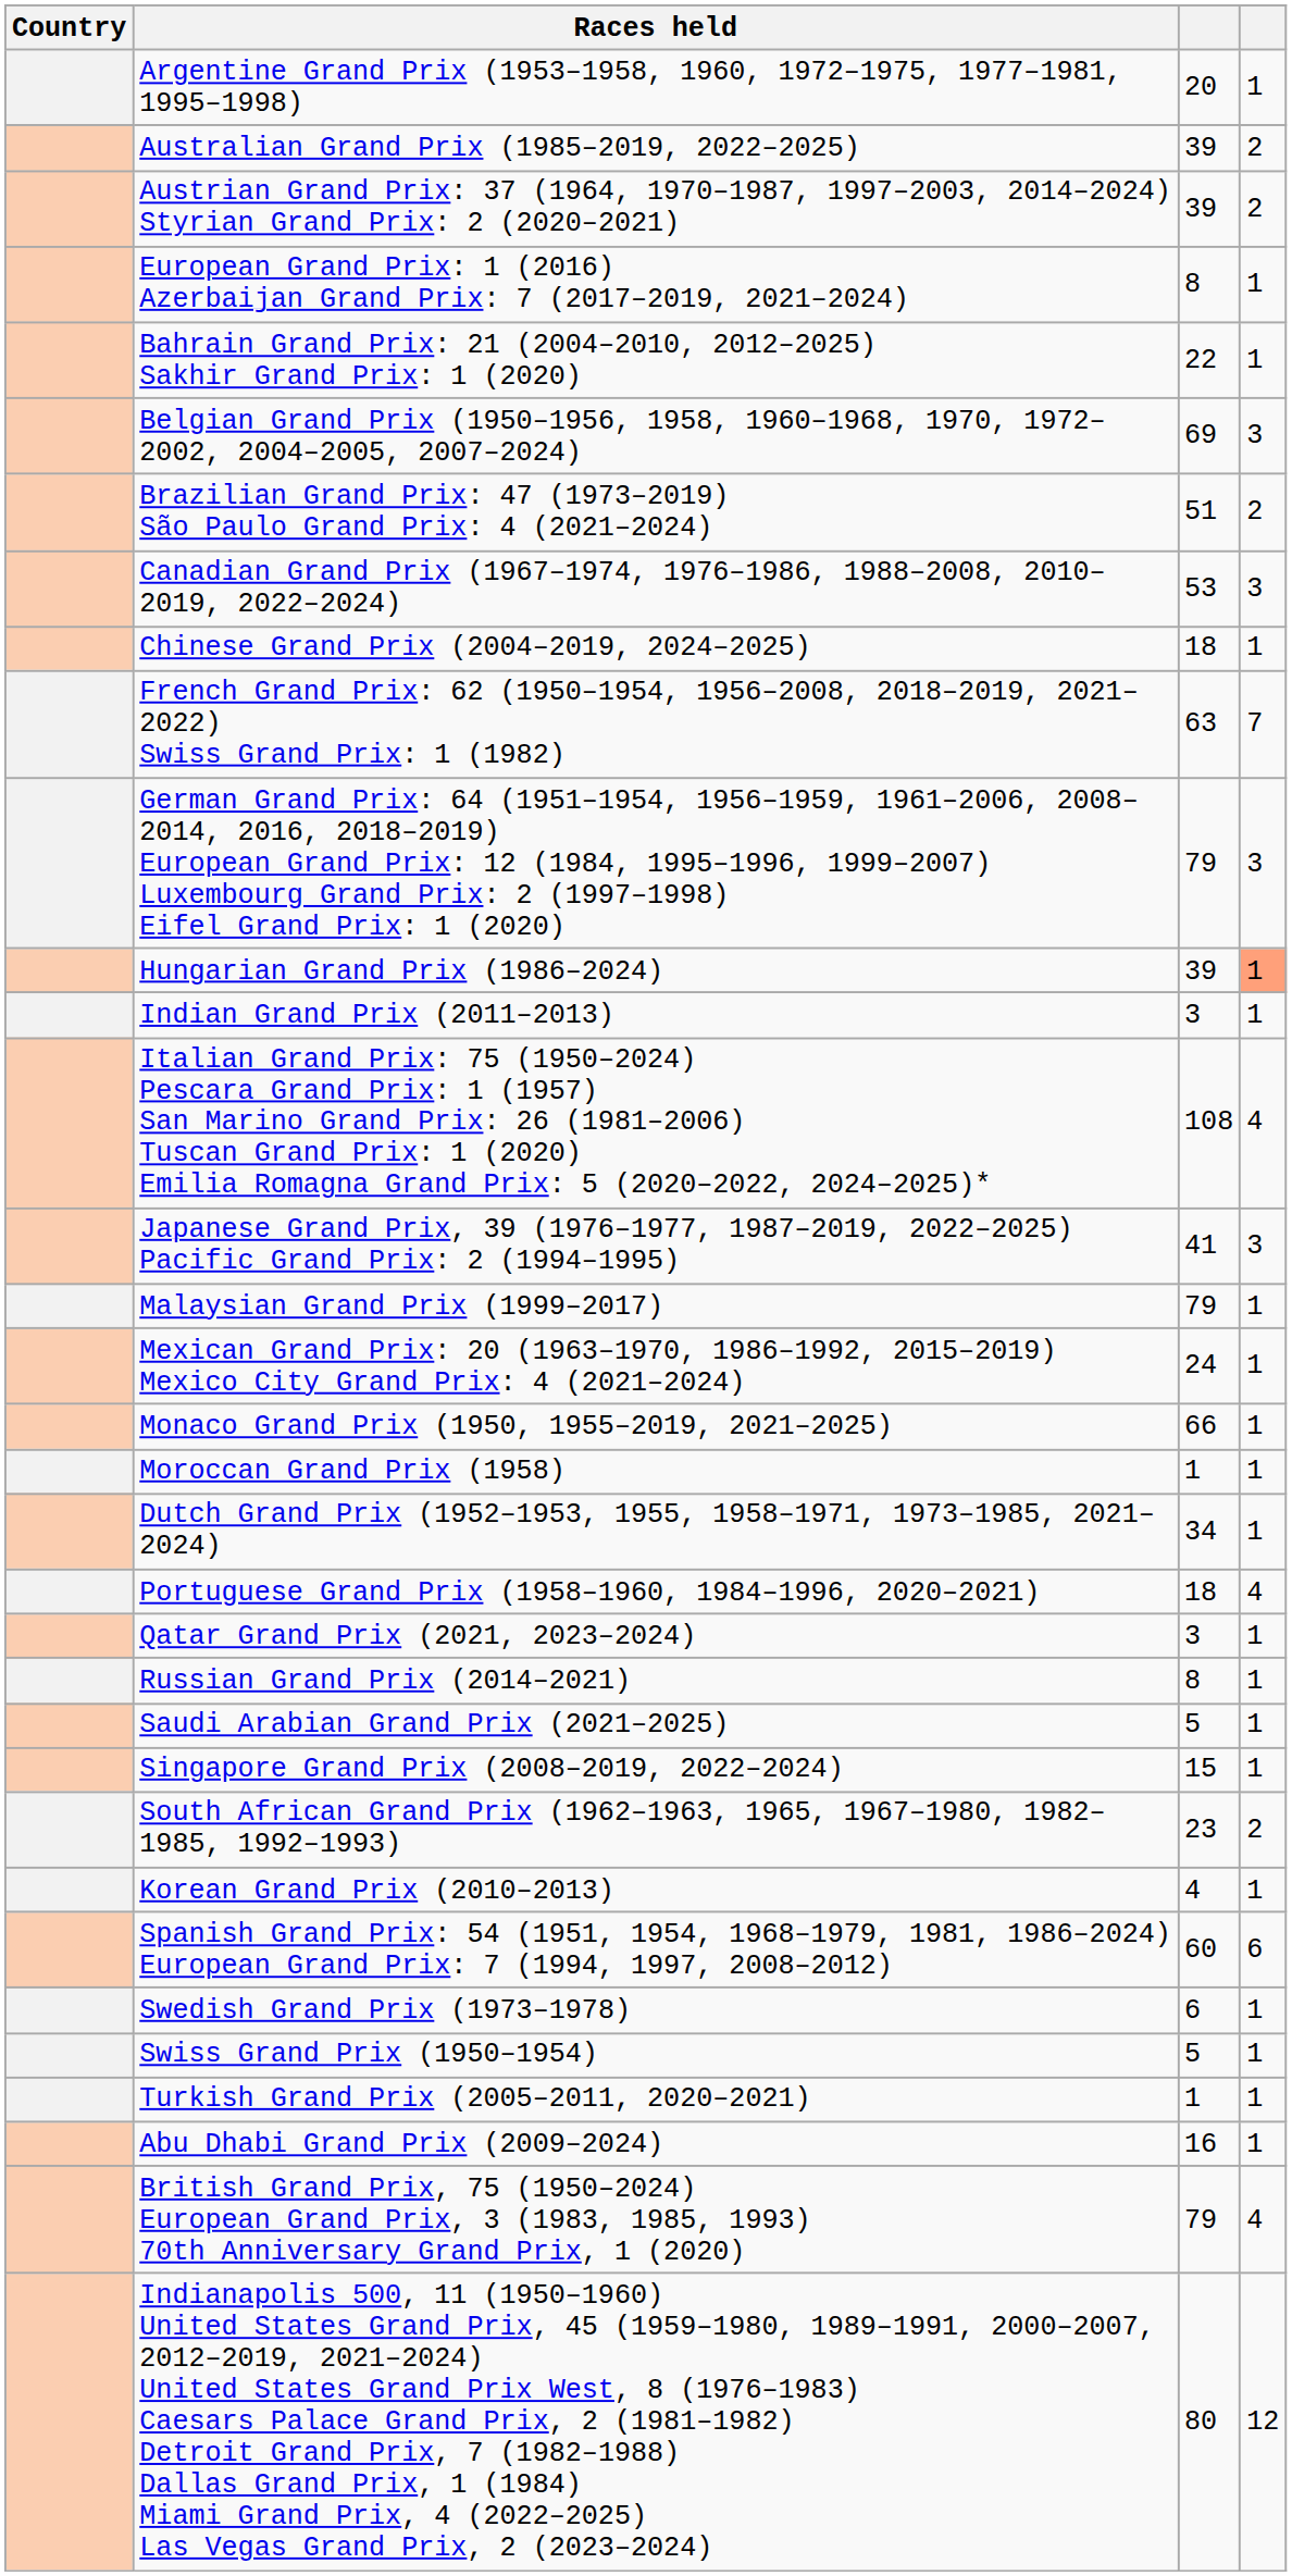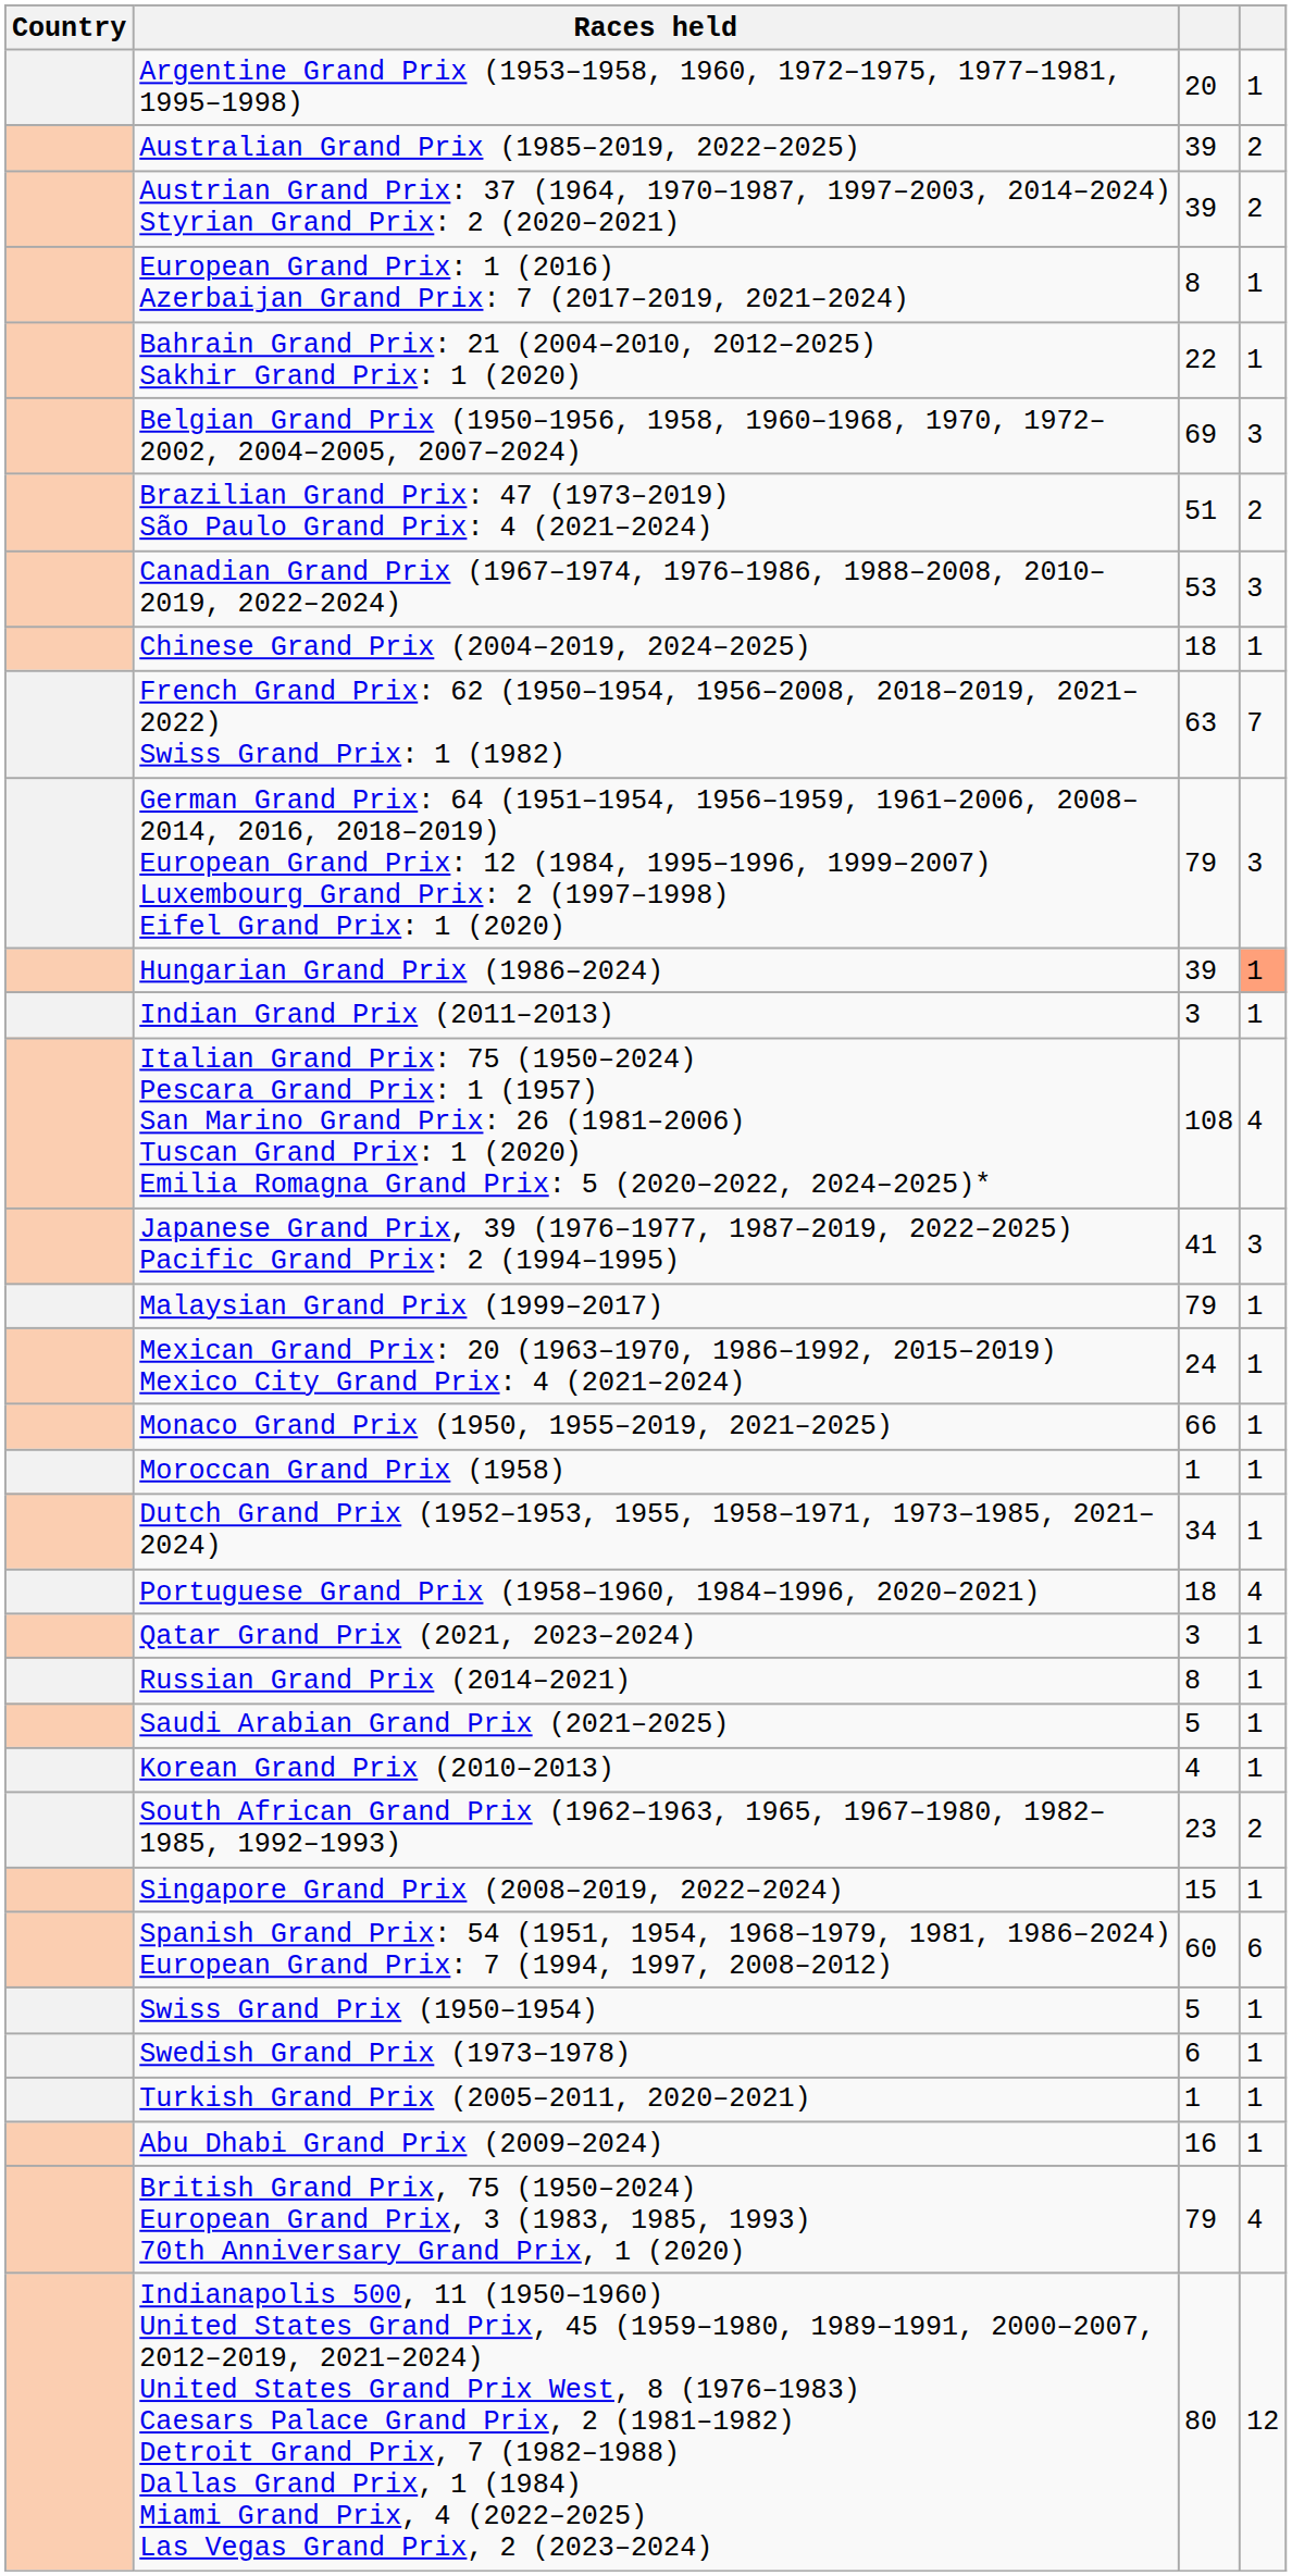 <table class="wikitable plainrowheaders sortable">
 <tr>
 <th scope="col">Country</th>
 <th scope="col" class="unsortable">Races held</th>
 <th scope="col"></th>
 <th scope="col"></th>
 </tr>
 <tr>
 <th scope="row"></th>
 <td><a href='#'>Argentine Grand Prix</a> (1953–1958, 1960, 1972–1975, 1977–1981, 1995–1998)</td>
 <td>20</td>
 <td>1</td>
 </tr>
 <tr>
 <th scope="row" style=background:#FBCEB1></th>
 <td><a href='#'>Australian Grand Prix</a> (1985–2019, 2022–2025)</td>
 <td>39</td>
 <td>2</td>
 </tr>
 <tr>
 <th scope="row" style=background:#FBCEB1></th>
 <td><a href='#'>Austrian Grand Prix</a>: 37 (1964, 1970–1987, 1997–2003, 2014–2024)<br><a href='#'>Styrian Grand Prix</a>: 2 (2020–2021)</td>
 <td>39</td>
 <td>2</td>
 </tr>
 <tr>
 <th scope="row" style=background:#FBCEB1></th>
 <td><a href='#'>European Grand Prix</a>: 1 (2016)<br><a href='#'>Azerbaijan Grand Prix</a>: 7 (2017–2019, 2021–2024)</td>
 <td>8</td>
 <td>1</td>
 </tr>
 <tr>
 <th scope="row" style=background:#FBCEB1></th>
 <td><a href='#'>Bahrain Grand Prix</a>: 21 (2004–2010, 2012–2025)<br><a href='#'>Sakhir Grand Prix</a>: 1 (2020)</td>
 <td>22</td>
 <td>1</td>
 </tr>
 <tr>
 <th scope="row" style=background:#FBCEB1></th>
 <td><a href='#'>Belgian Grand Prix</a> (1950–1956, 1958, 1960–1968, 1970, 1972–2002, 2004–2005, 2007–2024)</td>
 <td>69</td>
 <td>3</td>
 </tr>
 <tr>
 <th scope="row" style=background:#FBCEB1></th>
 <td><a href='#'>Brazilian Grand Prix</a>: 47 (1973–2019)<br><a href='#'>São Paulo Grand Prix</a>: 4 (2021–2024)</td>
 <td>51</td>
 <td>2</td>
 </tr>
 <tr>
 <th scope="row" style=background:#FBCEB1></th>
 <td><a href='#'>Canadian Grand Prix</a> (1967–1974, 1976–1986, 1988–2008, 2010–2019, 2022–2024)</td>
 <td>53</td>
 <td>3</td>
 </tr>
 <tr>
 <th scope="row" style=background:#FBCEB1></th>
 <td><a href='#'>Chinese Grand Prix</a> (2004–2019, 2024–2025)</td>
 <td>18</td>
 <td>1</td>
 </tr>
 <tr>
 <th scope="row"></th>
 <td><a href='#'>French Grand Prix</a>: 62 (1950–1954, 1956–2008, 2018–2019, 2021–2022)<br><a href='#'>Swiss Grand Prix</a>: 1 (1982)</td>
 <td>63</td>
 <td>7</td>
 </tr>
 <tr>
 <th scope="row"></th>
 <td><a href='#'>German Grand Prix</a>: 64 (1951–1954, 1956–1959, 1961–2006, 2008–2014, 2016, 2018–2019)<br><a href='#'>European Grand Prix</a>: 12 (1984, 1995–1996, 1999–2007)<br><a href='#'>Luxembourg Grand Prix</a>: 2 (1997–1998)<br><a href='#'>Eifel Grand Prix</a>: 1 (2020)</td>
 <td>79</td>
 <td>3</td>
 </tr>
 <tr>
 <th scope="row" style=background:#FBCEB1></th>
 <td><a href='#'>Hungarian Grand Prix</a> (1986–2024)</td>
 <td>39</td>
 <td style="background: lightsalmon;">1</td>
 </tr>
 <tr>
 <th scope="row"></th>
 <td><a href='#'>Indian Grand Prix</a> (2011–2013)</td>
 <td>3</td>
 <td>1</td>
 </tr>
 <tr>
 <th scope="row" style=background:#FBCEB1></th>
 <td><a href='#'>Italian Grand Prix</a>: 75 (1950–2024)<br><a href='#'>Pescara Grand Prix</a>: 1 (1957)<br><a href='#'>San Marino Grand Prix</a>: 26 (1981–2006)<br><a href='#'>Tuscan Grand Prix</a>: 1 (2020)<br><a href='#'>Emilia Romagna Grand Prix</a>: 5 (2020–2022, 2024–2025)*</td>
 <td>108</td>
 <td>4</td>
 </tr>
 <tr>
 <th scope="row" style=background:#FBCEB1></th>
 <td><a href='#'>Japanese Grand Prix</a>, 39 (1976–1977, 1987–2019, 2022–2025)<br><a href='#'>Pacific Grand Prix</a>: 2 (1994–1995)</td>
 <td>41</td>
 <td>3</td>
 </tr>
 <tr>
 <th scope="row"></th>
 <td><a href='#'>Malaysian Grand Prix</a> (1999–2017)</td>
 <td>79</td>
 <td>1</td>
 </tr>
 <tr>
 <th scope="row" style=background:#FBCEB1></th>
 <td><a href='#'>Mexican Grand Prix</a>: 20 (1963–1970, 1986–1992, 2015–2019)<br><a href='#'>Mexico City Grand Prix</a>: 4 (2021–2024)</td>
 <td>24</td>
 <td>1</td>
 </tr>
 <tr>
 <th scope="row" style=background:#FBCEB1></th>
 <td><a href='#'>Monaco Grand Prix</a> (1950, 1955–2019, 2021–2025)</td>
 <td>66</td>
 <td>1</td>
 </tr>
 <tr>
 <th scope="row"></th>
 <td><a href='#'>Moroccan Grand Prix</a> (1958)</td>
 <td>1</td>
 <td>1</td>
 </tr>
 <tr>
 <th scope="row" style=background:#FBCEB1></th>
 <td><a href='#'>Dutch Grand Prix</a> (1952–1953, 1955, 1958–1971, 1973–1985, 2021–2024)</td>
 <td>34</td>
 <td>1</td>
 </tr>
 <tr>
 <th scope="row"></th>
 <td><a href='#'>Portuguese Grand Prix</a> (1958–1960, 1984–1996, 2020–2021)</td>
 <td>18</td>
 <td>4</td>
 </tr>
 <tr>
 <th scope="row" style=background:#FBCEB1></th>
 <td><a href='#'>Qatar Grand Prix</a> (2021, 2023–2024)</td>
 <td>3</td>
 <td>1</td>
 </tr>
 <tr>
 <th scope="row"></th>
 <td><a href='#'>Russian Grand Prix</a> (2014–2021)</td>
 <td>8</td>
 <td>1</td>
 </tr>
 <tr>
 <th scope="row" style=background:#FBCEB1></th>
 <td><a href='#'>Saudi Arabian Grand Prix</a> (2021–2025)</td>
 <td>5</td>
 <td>1</td>
 </tr>
 <tr>
-<th scope="row" style=background:#FBCEB1></th>
-<td><a href='#'>Singapore Grand Prix</a> (2008–2019, 2022–2024)</td>
-<td>15</td>
+<th scope="row"></th>
+<td><a href='#'>Korean Grand Prix</a> (2010–2013)</td>
+<td>4</td>
 <td>1</td>
 </tr>
 <tr>
 <th scope="row"></th>
 <td><a href='#'>South African Grand Prix</a> (1962–1963, 1965, 1967–1980, 1982–1985, 1992–1993)</td>
 <td>23</td>
 <td>2</td>
 </tr>
 <tr>
-<th scope="row"></th>
-<td><a href='#'>Korean Grand Prix</a> (2010–2013)</td>
-<td>4</td>
+<th scope="row" style=background:#FBCEB1></th>
+<td><a href='#'>Singapore Grand Prix</a> (2008–2019, 2022–2024)</td>
+<td>15</td>
 <td>1</td>
 </tr>
 <tr>
 <th scope="row" style=background:#FBCEB1></th>
 <td><a href='#'>Spanish Grand Prix</a>: 54 (1951, 1954, 1968–1979, 1981, 1986–2024)<br><a href='#'>European Grand Prix</a>: 7 (1994, 1997, 2008–2012)</td>
 <td>60</td>
 <td>6</td>
 </tr>
 <tr>
 <th scope="row"></th>
-<td><a href='#'>Swedish Grand Prix</a> (1973–1978)</td>
-<td>6</td>
+<td><a href='#'>Swiss Grand Prix</a> (1950–1954)</td>
+<td>5</td>
 <td>1</td>
 </tr>
 <tr>
 <th scope="row"></th>
-<td><a href='#'>Swiss Grand Prix</a> (1950–1954)</td>
-<td>5</td>
+<td><a href='#'>Swedish Grand Prix</a> (1973–1978)</td>
+<td>6</td>
 <td>1</td>
 </tr>
 <tr>
 <th scope="row"></th>
 <td><a href='#'>Turkish Grand Prix</a> (2005–2011, 2020–2021)</td>
 <td>1</td>
 <td>1</td>
 </tr>
 <tr>
 <th scope="row" style=background:#FBCEB1></th>
 <td><a href='#'>Abu Dhabi Grand Prix</a> (2009–2024)</td>
 <td>16</td>
 <td>1</td>
 </tr>
 <tr>
 <th scope="row" style=background:#FBCEB1></th>
 <td><a href='#'>British Grand Prix</a>, 75 (1950–2024)<br><a href='#'>European Grand Prix</a>, 3 (1983, 1985, 1993)<br><a href='#'>70th Anniversary Grand Prix</a>, 1 (2020)</td>
 <td>79</td>
 <td>4</td>
 </tr>
 <tr>
 <th scope="row" style=background:#FBCEB1></th>
 <td><a href='#'>Indianapolis 500</a>, 11 (1950–1960)<br><a href='#'>United States Grand Prix</a>, 45 (1959–1980, 1989–1991, 2000–2007, 2012–2019, 2021–2024)<br><a href='#'>United States Grand Prix West</a>, 8 (1976–1983)<br><a href='#'>Caesars Palace Grand Prix</a>, 2 (1981–1982)<br><a href='#'>Detroit Grand Prix</a>, 7 (1982–1988)<br><a href='#'>Dallas Grand Prix</a>, 1 (1984)<br><a href='#'>Miami Grand Prix</a>, 4 (2022–2025)<br><a href='#'>Las Vegas Grand Prix</a>, 2 (2023–2024)</td>
 <td>80</td>
 <td>12</td>
 </tr>
 </table>
